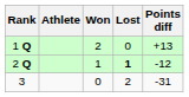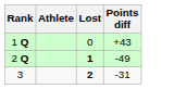 <table class="wikitable">
 <tr>
 <th>Rank</th>
 <th>Athlete</th>
-<th>Won</th>
 <th>Lost</th>
 <th>Points<br>diff</th>
 </tr>
 <tr bgcolor="#ccffcc">
 <td align="center">1 <strong>Q</strong></td>
 <td><strong></strong></td>
-<td align="center">2</td>
 <td align="center">0</td>
-<td align="center">+13</td>
+<td align="center">+43</td>
 </tr>
 <tr bgcolor="#ccffcc">
 <td align="center">2 <strong>Q</strong></td>
 <td><strong></strong></td>
-<td align="center">1</td>
 <td align="center"><strong>1</strong></td>
-<td align="center">-12</td>
+<td align="center">-49</td>
 </tr>
 <tr>
 <td align="center">3 <strong></strong></td>
 <td></td>
-<td align="center">0</td>
-<td align="center">2</td>
+<td align="center"><strong>2</strong></td>
 <td align="center">-31</td>
 </tr>
 </table>
